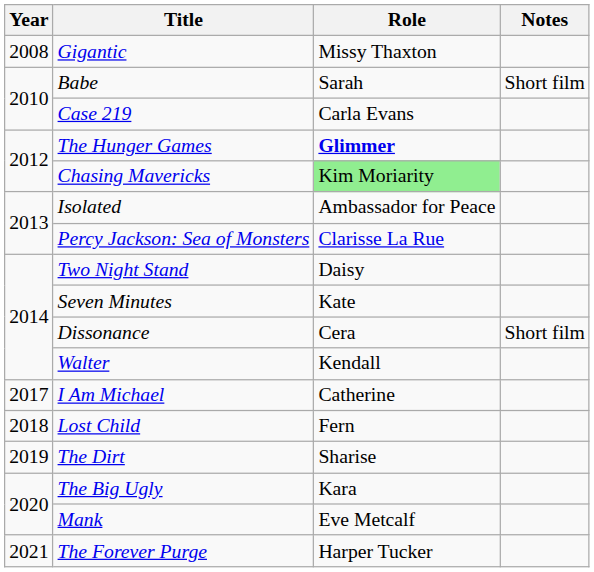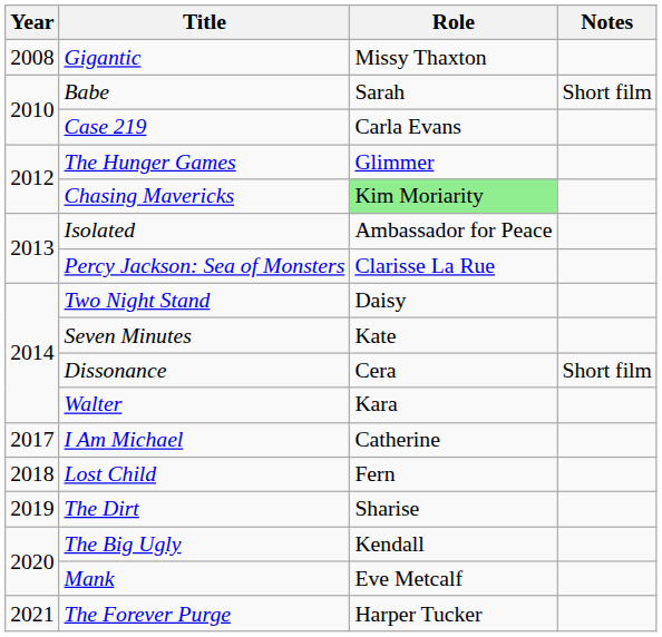 <table class="wikitable sortable">
 <tr>
 <th>Year</th>
 <th>Title</th>
 <th>Role</th>
 <th class="unsortable">Notes</th>
 </tr>
 <tr>
 <td>2008</td>
 <td><em><a href='#'>Gigantic</a></em></td>
 <td>Missy Thaxton</td>
 <td></td>
 </tr>
 <tr>
 <td rowspan=2>2010</td>
 <td><em>Babe</em></td>
 <td>Sarah</td>
 <td>Short film</td>
 </tr>
 <tr>
 <td><em><a href='#'>Case 219</a></em></td>
 <td>Carla Evans</td>
 <td></td>
 </tr>
 <tr>
 <td rowspan=2>2012</td>
 <td><em><a href='#'>The Hunger Games</a></em></td>
-<td><strong><a href='#'>Glimmer</a></strong></td>
+<td><a href='#'>Glimmer</a></td>
 <td></td>
 </tr>
 <tr>
 <td><em><a href='#'>Chasing Mavericks</a></em></td>
 <td style="background: lightgreen;">Kim Moriarity</td>
 <td></td>
 </tr>
 <tr>
 <td rowspan="2">2013</td>
 <td><em>Isolated</em></td>
 <td>Ambassador for Peace</td>
 <td></td>
 </tr>
 <tr>
 <td><em><a href='#'>Percy Jackson: Sea of Monsters</a></em></td>
 <td><a href='#'>Clarisse La Rue</a></td>
 <td></td>
 </tr>
 <tr>
 <td rowspan="4">2014</td>
 <td><em><a href='#'>Two Night Stand</a></em></td>
 <td>Daisy</td>
 <td></td>
 </tr>
 <tr>
 <td><em>Seven Minutes</em></td>
 <td>Kate</td>
 <td></td>
 </tr>
 <tr>
 <td><em>Dissonance</em></td>
 <td>Cera</td>
 <td>Short film</td>
 </tr>
 <tr>
 <td><em><a href='#'>Walter</a></em></td>
-<td>Kendall</td>
+<td>Kara</td>
 <td></td>
 </tr>
 <tr>
 <td>2017</td>
 <td><em><a href='#'>I Am Michael</a></em></td>
 <td>Catherine</td>
 <td></td>
 </tr>
 <tr>
 <td>2018</td>
 <td><em><a href='#'>Lost Child</a></em></td>
 <td>Fern</td>
 <td></td>
 </tr>
 <tr>
 <td>2019</td>
 <td><em><a href='#'>The Dirt</a></em></td>
 <td>Sharise</td>
 <td></td>
 </tr>
 <tr>
 <td rowspan="2">2020</td>
 <td><em><a href='#'>The Big Ugly</a></em></td>
-<td>Kara</td>
+<td>Kendall</td>
 <td></td>
 </tr>
 <tr>
 <td><em><a href='#'>Mank</a></em></td>
 <td>Eve Metcalf</td>
 <td></td>
 </tr>
 <tr>
 <td>2021</td>
 <td><em><a href='#'>The Forever Purge</a></em></td>
 <td>Harper Tucker</td>
 <td></td>
 </tr>
 </table>
